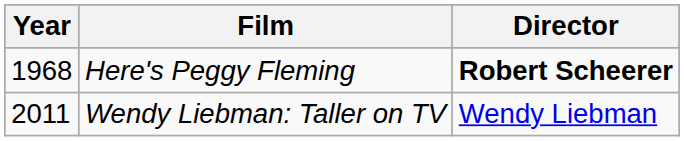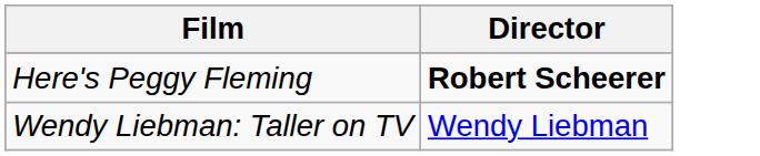 <table class="wikitable">
 <tr>
-<th>Year</th>
 <th>Film</th>
 <th>Director</th>
 </tr>
 <tr>
-<td>1968</td>
 <td><em>Here's Peggy Fleming</em></td>
 <td><strong>Robert Scheerer</strong></td>
 </tr>
 <tr>
-<td>2011</td>
 <td><em>Wendy Liebman: Taller on TV</em></td>
 <td><a href='#'>Wendy Liebman</a></td>
 </tr>
 </table>
